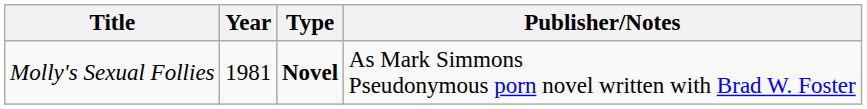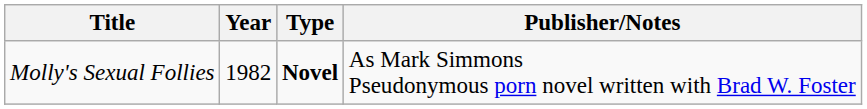 <table class="wikitable sortable">
 <tr>
 <th>Title</th>
 <th>Year</th>
 <th>Type</th>
 <th>Publisher/Notes</th>
 </tr>
 <tr>
 <td><em>Molly's Sexual Follies</em></td>
-<td>1981</td>
+<td>1982</td>
 <td><strong>Novel</strong></td>
 <td>As Mark Simmons<br>Pseudonymous <a href='#'>porn</a> novel written with <a href='#'>Brad W. Foster</a></td>
 </tr>
 </table>
